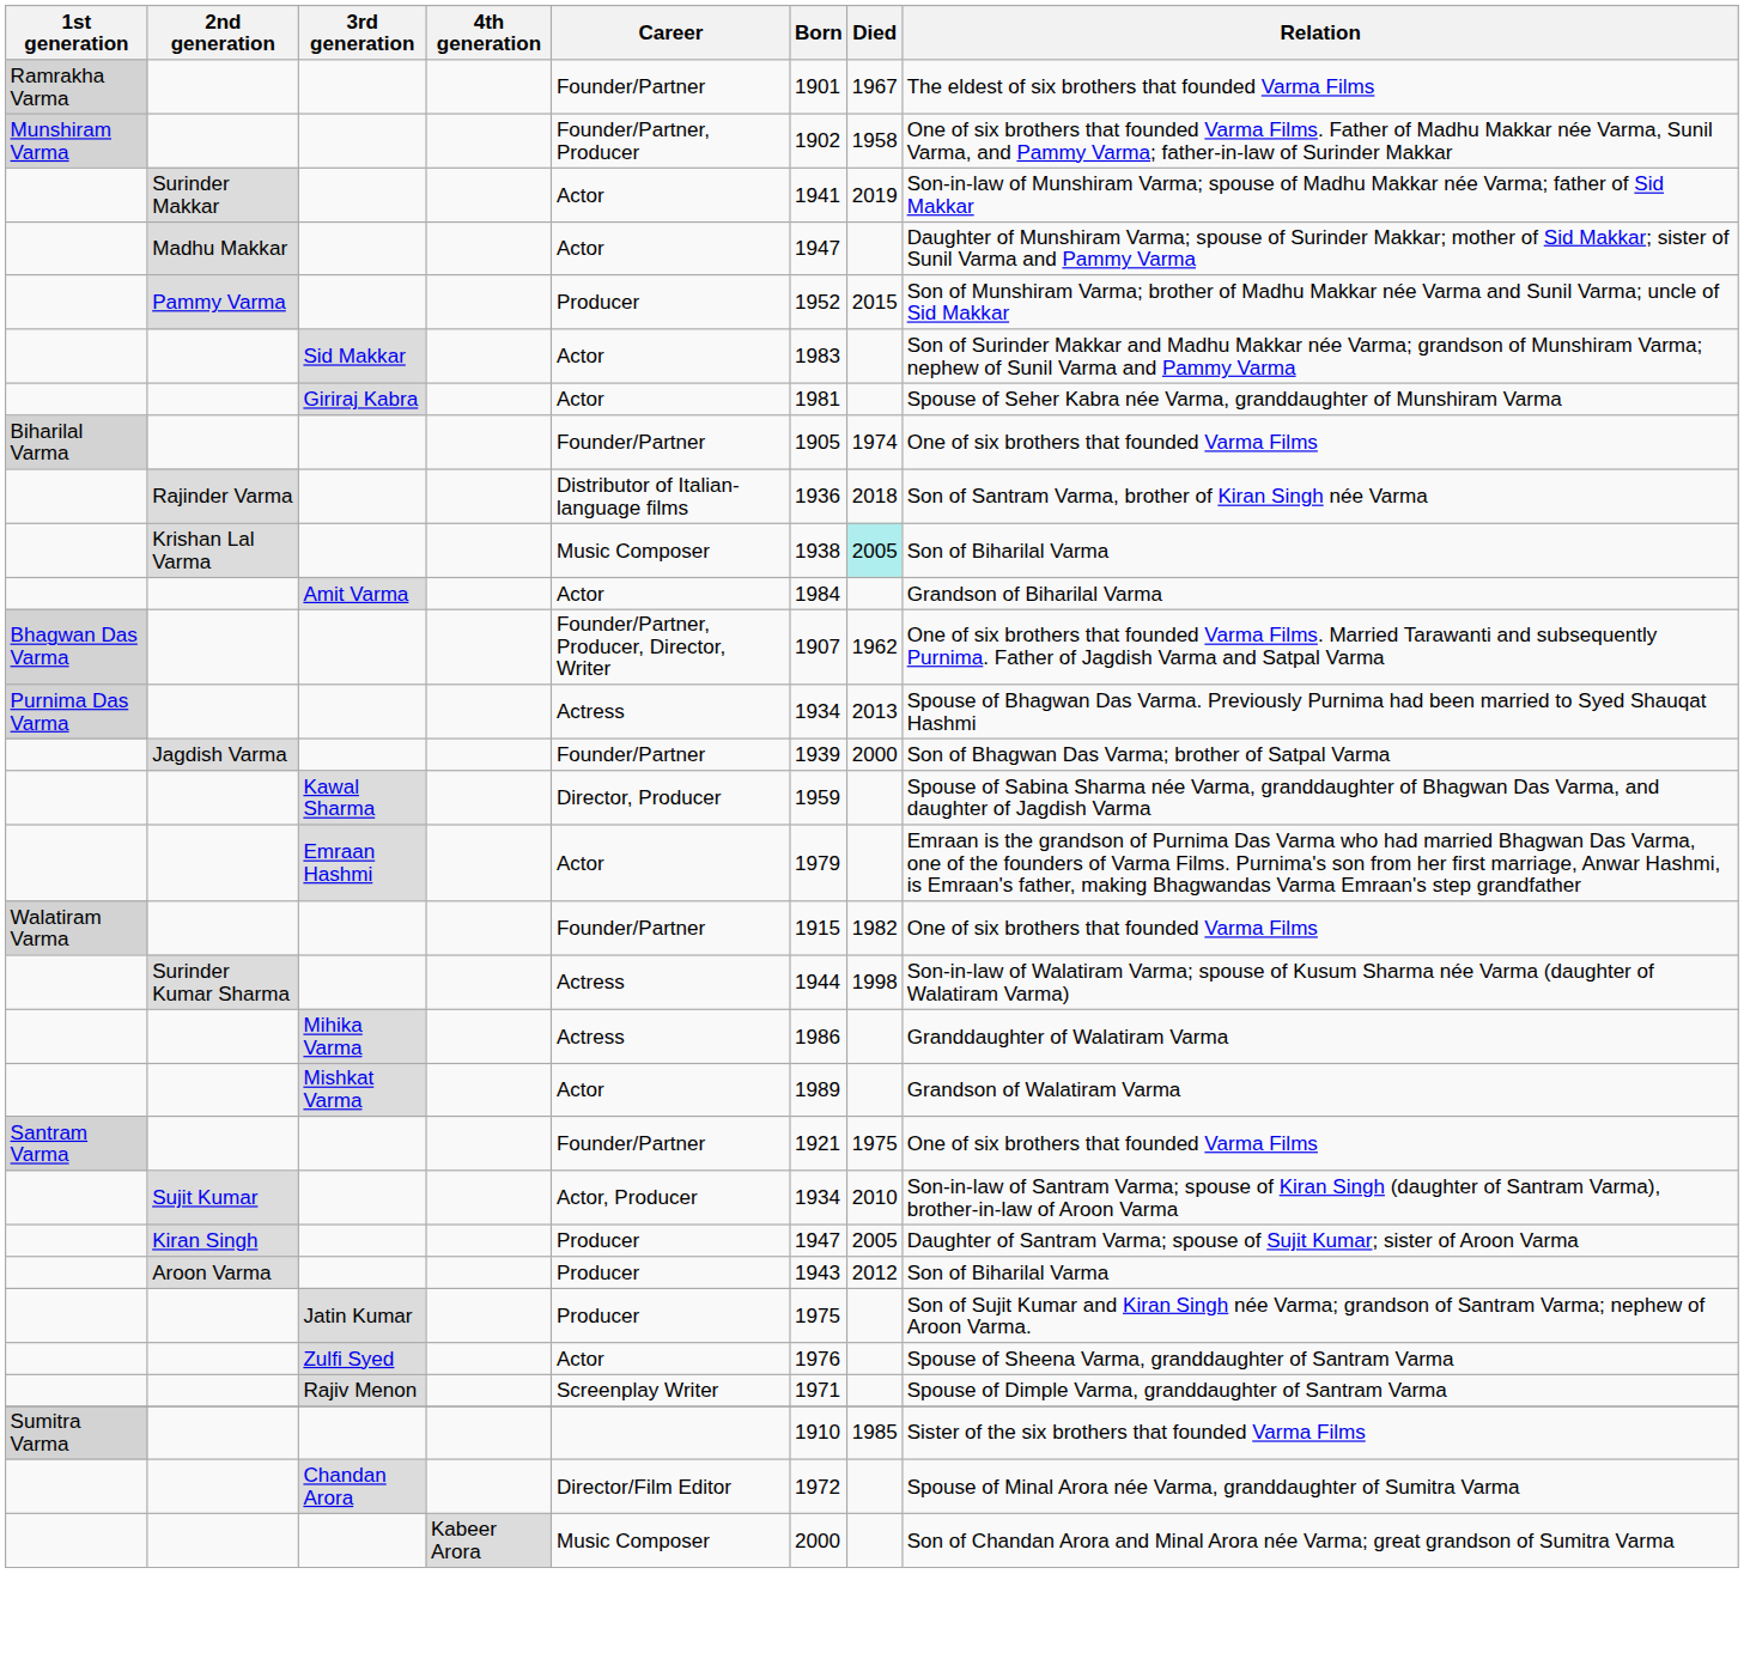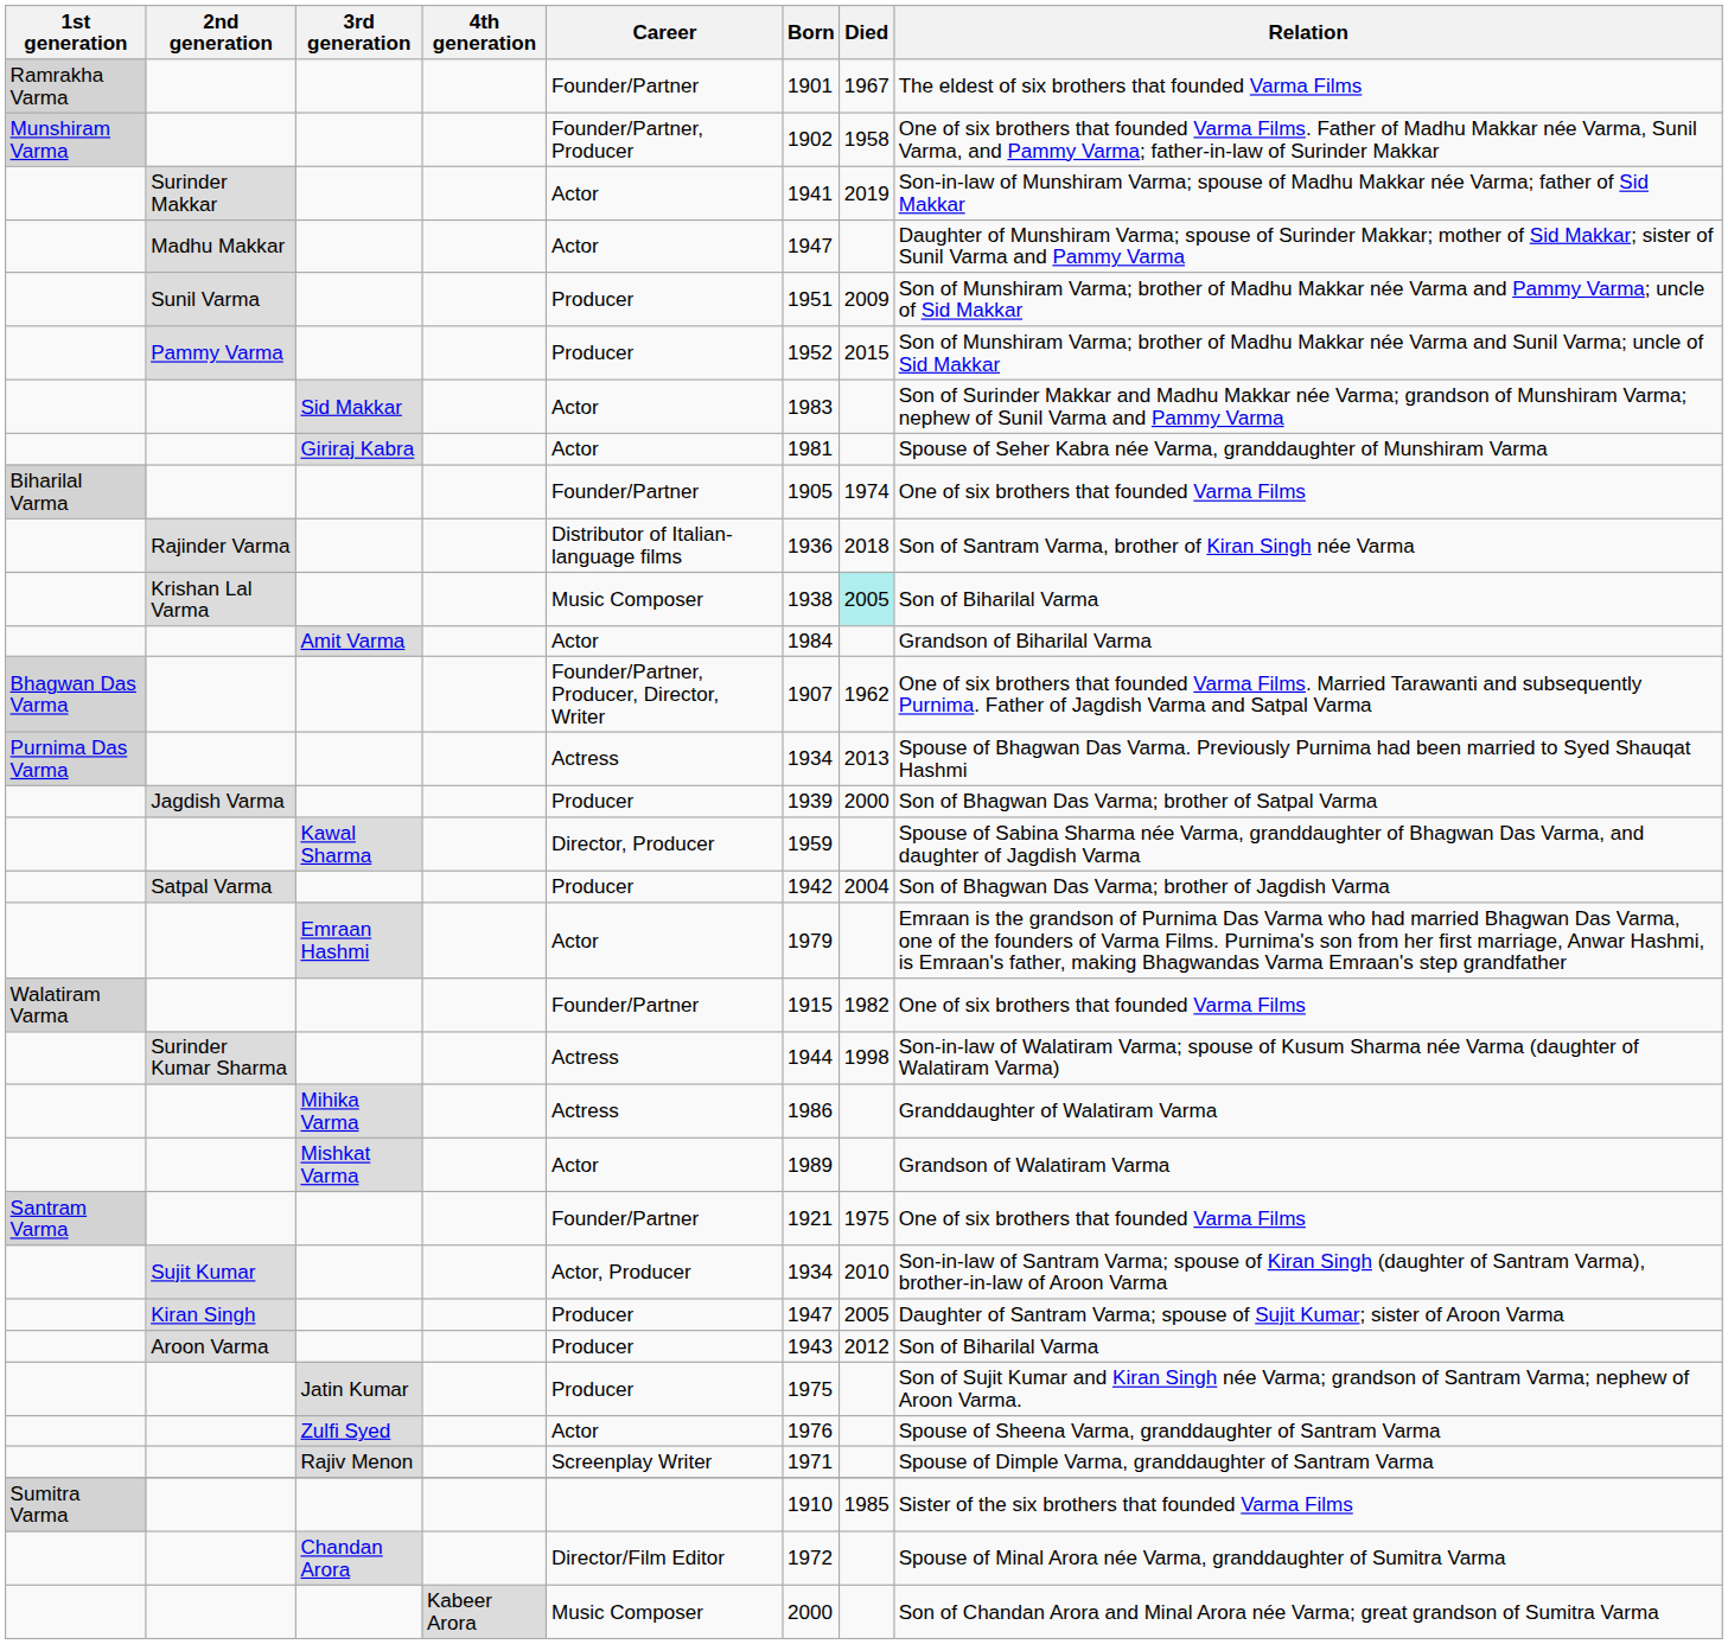 <table class="wikitable sortable"  style="font-size:92%">
 <tr>
 <th>1st generation</th>
 <th>2nd generation</th>
 <th>3rd generation</th>
 <th>4th generation</th>
 <th>Career</th>
 <th>Born</th>
 <th>Died</th>
 <th>Relation</th>
 </tr>
 <tr>
 <td style="background: #D3D3D3;">Ramrakha Varma</td>
 <td></td>
 <td></td>
 <td></td>
 <td>Founder/Partner</td>
 <td>1901</td>
 <td>1967</td>
 <td>The eldest of six brothers that founded <a href='#'>Varma Films</a></td>
 </tr>
 <tr>
 <td style="background: #D3D3D3;"><a href='#'>Munshiram Varma</a></td>
 <td></td>
 <td></td>
 <td></td>
 <td>Founder/Partner, Producer</td>
 <td>1902</td>
 <td>1958</td>
 <td>One of six brothers that founded <a href='#'>Varma Films</a>. Father of Madhu Makkar née Varma, Sunil Varma, and <a href='#'>Pammy Varma</a>; father-in-law of Surinder Makkar</td>
 </tr>
 <tr>
 <td></td>
 <td style="background: #DCDCDC;">Surinder Makkar</td>
 <td></td>
 <td></td>
 <td>Actor</td>
 <td>1941</td>
 <td>2019</td>
 <td>Son-in-law of Munshiram Varma; spouse of Madhu Makkar née Varma; father of <a href='#'>Sid Makkar</a></td>
 </tr>
 <tr>
 <td></td>
 <td style="background: #DCDCDC;">Madhu Makkar</td>
 <td></td>
 <td></td>
 <td>Actor</td>
 <td>1947</td>
 <td></td>
 <td>Daughter of Munshiram Varma; spouse of Surinder Makkar; mother of <a href='#'>Sid Makkar</a>; sister of Sunil Varma and <a href='#'>Pammy Varma</a></td>
+</tr>
+<tr>
+<td></td>
+<td style="background: #DCDCDC;">Sunil Varma</td>
+<td></td>
+<td></td>
+<td>Producer</td>
+<td>1951</td>
+<td>2009</td>
+<td>Son of Munshiram Varma; brother of Madhu Makkar née Varma and <a href='#'>Pammy Varma</a>; uncle of <a href='#'>Sid Makkar</a></td>
 </tr>
 <tr>
 <td></td>
 <td style="background: #DCDCDC;"><a href='#'>Pammy Varma</a></td>
 <td></td>
 <td></td>
 <td>Producer</td>
 <td>1952</td>
 <td>2015</td>
 <td>Son of Munshiram Varma; brother of Madhu Makkar née Varma and Sunil Varma; uncle of <a href='#'>Sid Makkar</a></td>
 </tr>
 <tr>
 <td></td>
 <td></td>
 <td style="background: #DCDCDC;"><a href='#'>Sid Makkar</a></td>
 <td></td>
 <td>Actor</td>
 <td>1983</td>
 <td></td>
 <td>Son of Surinder Makkar and Madhu Makkar née Varma; grandson of Munshiram Varma; nephew of Sunil Varma and <a href='#'>Pammy Varma</a></td>
 </tr>
 <tr>
 <td></td>
 <td></td>
 <td style="background: #DCDCDC;"><a href='#'>Giriraj Kabra</a></td>
 <td></td>
 <td>Actor</td>
 <td>1981</td>
 <td></td>
 <td>Spouse of Seher Kabra née Varma, granddaughter of Munshiram Varma</td>
 </tr>
 <tr>
 <td style="background: #D3D3D3;">Biharilal Varma</td>
 <td></td>
 <td></td>
 <td></td>
 <td>Founder/Partner</td>
 <td>1905</td>
 <td>1974</td>
 <td>One of six brothers that founded <a href='#'>Varma Films</a></td>
 </tr>
 <tr>
 <td></td>
 <td style="background: #DCDCDC;">Rajinder Varma</td>
 <td></td>
 <td></td>
 <td>Distributor of Italian-language films</td>
 <td>1936</td>
 <td>2018</td>
 <td>Son of Santram Varma, brother of <a href='#'>Kiran Singh</a> née Varma</td>
 </tr>
 <tr>
 <td></td>
 <td style="background: #DCDCDC;">Krishan Lal Varma</td>
 <td></td>
 <td></td>
 <td>Music Composer</td>
 <td>1938</td>
 <td style="background: paleturquoise;">2005</td>
 <td>Son of Biharilal Varma</td>
 </tr>
 <tr>
 <td></td>
 <td></td>
 <td style="background: #DCDCDC;"><a href='#'>Amit Varma</a></td>
 <td></td>
 <td>Actor</td>
 <td>1984</td>
 <td></td>
 <td>Grandson of Biharilal Varma</td>
 </tr>
 <tr>
 <td style="background: #D3D3D3;"><a href='#'>Bhagwan Das Varma</a></td>
 <td></td>
 <td></td>
 <td></td>
 <td>Founder/Partner, Producer, Director, Writer</td>
 <td>1907</td>
 <td>1962</td>
 <td>One of six brothers that founded <a href='#'>Varma Films</a>.  Married Tarawanti and subsequently <a href='#'>Purnima</a>. Father of Jagdish Varma and Satpal Varma</td>
 </tr>
 <tr>
 <td style="background: #D3D3D3;"><a href='#'>Purnima Das Varma</a></td>
 <td></td>
 <td></td>
 <td></td>
 <td>Actress</td>
 <td>1934</td>
 <td>2013</td>
 <td>Spouse of Bhagwan Das Varma. Previously Purnima had been married to Syed Shauqat Hashmi</td>
 </tr>
 <tr>
 <td></td>
 <td style="background: #DCDCDC;">Jagdish Varma</td>
 <td></td>
 <td></td>
-<td>Founder/Partner</td>
+<td>Producer</td>
 <td>1939</td>
 <td>2000</td>
 <td>Son of Bhagwan Das Varma; brother of Satpal Varma</td>
 </tr>
 <tr>
 <td></td>
 <td></td>
 <td style="background: #DCDCDC;"><a href='#'>Kawal Sharma</a></td>
 <td></td>
 <td>Director, Producer</td>
 <td>1959</td>
 <td></td>
 <td>Spouse of Sabina Sharma née Varma, granddaughter of Bhagwan Das Varma, and daughter of Jagdish Varma</td>
+</tr>
+<tr>
+<td></td>
+<td style="background: #DCDCDC;">Satpal Varma</td>
+<td></td>
+<td></td>
+<td>Producer</td>
+<td>1942</td>
+<td>2004</td>
+<td>Son of Bhagwan Das Varma; brother of Jagdish Varma</td>
 </tr>
 <tr>
 <td></td>
 <td></td>
 <td style="background: #DCDCDC;"><a href='#'>Emraan Hashmi</a></td>
 <td></td>
 <td>Actor</td>
 <td>1979</td>
 <td></td>
 <td>Emraan is the grandson of Purnima Das Varma who had married Bhagwan Das Varma, one of the founders of Varma Films. Purnima's son from her first marriage, Anwar Hashmi, is Emraan's father, making Bhagwandas Varma Emraan's step grandfather</td>
 </tr>
 <tr>
 <td style="background: #D3D3D3;">Walatiram Varma</td>
 <td></td>
 <td></td>
 <td></td>
 <td>Founder/Partner</td>
 <td>1915</td>
 <td>1982</td>
 <td>One of six brothers that founded <a href='#'>Varma Films</a></td>
 </tr>
 <tr>
 <td></td>
 <td style="background: #DCDCDC;">Surinder Kumar Sharma</td>
 <td></td>
 <td></td>
 <td>Actress</td>
 <td>1944</td>
 <td>1998</td>
 <td>Son-in-law of Walatiram Varma; spouse of Kusum Sharma née Varma (daughter of Walatiram Varma)</td>
 </tr>
 <tr>
 <td></td>
 <td></td>
 <td style="background: #DCDCDC;"><a href='#'>Mihika Varma</a></td>
 <td></td>
 <td>Actress</td>
 <td>1986</td>
 <td></td>
 <td>Granddaughter of Walatiram Varma</td>
 </tr>
 <tr>
 <td></td>
 <td></td>
 <td style="background: #DCDCDC;"><a href='#'>Mishkat Varma</a></td>
 <td></td>
 <td>Actor</td>
 <td>1989</td>
 <td></td>
 <td>Grandson of Walatiram Varma</td>
 </tr>
 <tr>
 <td style="background: #D3D3D3;"><a href='#'>Santram Varma</a></td>
 <td></td>
 <td></td>
 <td></td>
 <td>Founder/Partner</td>
 <td>1921</td>
 <td>1975</td>
 <td>One of six brothers that founded <a href='#'>Varma Films</a></td>
 </tr>
 <tr>
 <td></td>
 <td style="background: #DCDCDC;"><a href='#'>Sujit Kumar</a></td>
 <td></td>
 <td></td>
 <td>Actor, Producer</td>
 <td>1934</td>
 <td>2010</td>
 <td>Son-in-law of Santram Varma; spouse of <a href='#'>Kiran Singh</a> (daughter of Santram Varma), brother-in-law of Aroon Varma</td>
 </tr>
 <tr>
 <td></td>
 <td style="background: #DCDCDC;"><a href='#'>Kiran Singh</a></td>
 <td></td>
 <td></td>
 <td>Producer</td>
 <td>1947</td>
 <td>2005</td>
 <td>Daughter of Santram Varma; spouse of <a href='#'>Sujit Kumar</a>; sister of Aroon Varma</td>
 </tr>
 <tr>
 <td></td>
 <td style="background: #DCDCDC;">Aroon Varma</td>
 <td></td>
 <td></td>
 <td>Producer</td>
 <td>1943</td>
 <td>2012</td>
 <td>Son of Biharilal Varma</td>
 </tr>
 <tr>
 <td></td>
 <td></td>
 <td style="background: #DCDCDC;">Jatin Kumar</td>
 <td></td>
 <td>Producer</td>
 <td>1975</td>
 <td></td>
 <td>Son of Sujit Kumar and <a href='#'>Kiran Singh</a> née Varma; grandson of Santram Varma; nephew of Aroon Varma.</td>
 </tr>
 <tr>
 <td></td>
 <td></td>
 <td style="background: #DCDCDC;"><a href='#'>Zulfi Syed</a></td>
 <td></td>
 <td>Actor</td>
 <td>1976</td>
 <td></td>
 <td>Spouse of Sheena Varma, granddaughter of Santram Varma</td>
 </tr>
 <tr>
 <td></td>
 <td></td>
 <td style="background: #DCDCDC;">Rajiv Menon</td>
 <td></td>
 <td>Screenplay Writer</td>
 <td>1971</td>
 <td></td>
 <td>Spouse of Dimple Varma, granddaughter of Santram Varma</td>
 </tr>
 <tr>
 </tr>
 <tr>
 <td style="background: #D3D3D3;">Sumitra Varma</td>
 <td></td>
 <td></td>
 <td></td>
 <td></td>
 <td>1910</td>
 <td>1985</td>
 <td>Sister of the six brothers that founded <a href='#'>Varma Films</a></td>
 </tr>
 <tr>
 <td></td>
 <td></td>
 <td style="background: #DCDCDC;"><a href='#'>Chandan Arora</a></td>
 <td></td>
 <td>Director/Film Editor</td>
 <td>1972</td>
 <td></td>
 <td>Spouse of Minal Arora née Varma, granddaughter of Sumitra Varma</td>
 </tr>
 <tr>
 <td></td>
 <td></td>
 <td></td>
 <td style="background: #DCDCDC;">Kabeer Arora</td>
 <td>Music Composer</td>
 <td>2000</td>
 <td></td>
 <td>Son of Chandan Arora and Minal Arora née Varma; great grandson of Sumitra Varma</td>
 </tr>
 </table>
